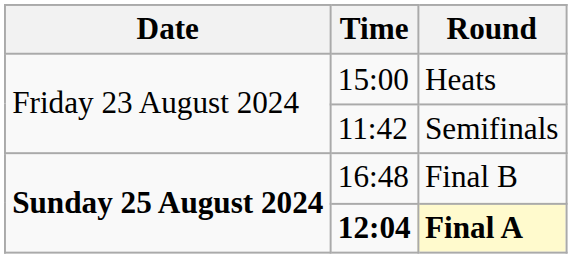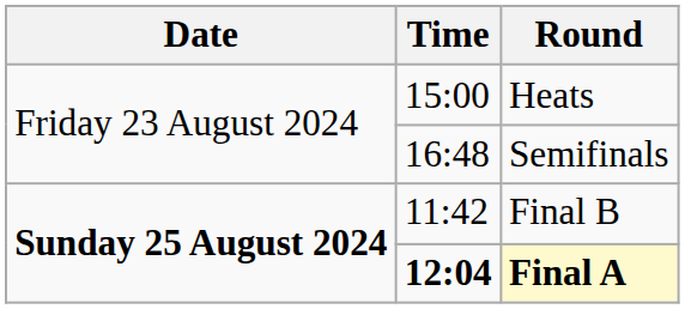 <table class="wikitable">
 <tr>
 <th>Date</th>
 <th>Time</th>
 <th>Round</th>
 </tr>
 <tr>
 <td rowspan=2>Friday 23 August 2024</td>
 <td>15:00</td>
 <td>Heats</td>
 </tr>
 <tr>
-<td>11:42</td>
+<td>16:48</td>
 <td>Semifinals</td>
 </tr>
 <tr>
 <td rowspan=2><strong>Sunday 25 August 2024</strong></td>
-<td>16:48</td>
+<td>11:42</td>
 <td>Final B</td>
 </tr>
 <tr>
 <td><strong>12:04</strong></td>
 <td style=background:lemonchiffon><strong>Final A</strong></td>
 </tr>
 </table>
